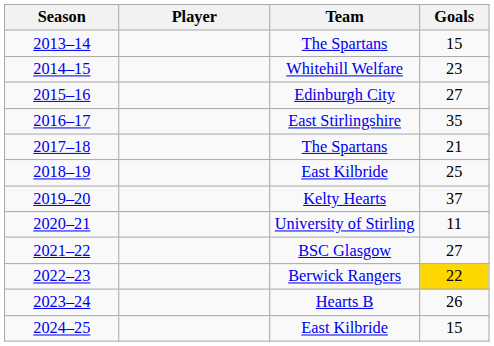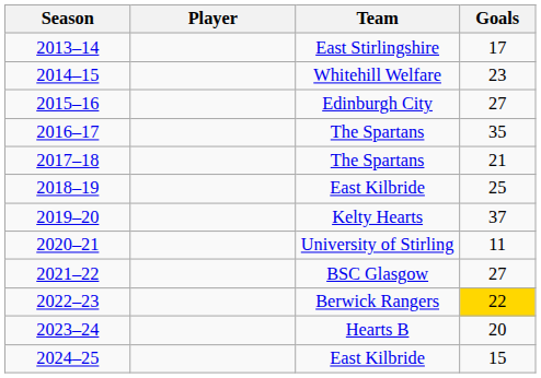 <table class="wikitable" style="text-align: center;">
 <tr>
 <th width=105>Season</th>
 <th width=140>Player</th>
 <th width=140>Team</th>
 <th width=60>Goals</th>
 </tr>
 <tr>
 <td><a href='#'>2013–14</a></td>
 <td align=left> </td>
-<td><a href='#'>The Spartans</a></td>
-<td>15</td>
+<td><a href='#'>East Stirlingshire</a></td>
+<td>17</td>
 </tr>
 <tr>
 <td><a href='#'>2014–15</a></td>
 <td align=left> </td>
 <td><a href='#'>Whitehill Welfare</a></td>
 <td>23</td>
 </tr>
 <tr>
 <td><a href='#'>2015–16</a></td>
 <td align=left> </td>
 <td><a href='#'>Edinburgh City</a></td>
 <td>27</td>
 </tr>
 <tr>
 <td><a href='#'>2016–17</a></td>
 <td align=left> </td>
-<td><a href='#'>East Stirlingshire</a></td>
+<td><a href='#'>The Spartans</a></td>
 <td>35</td>
 </tr>
 <tr>
 <td><a href='#'>2017–18</a></td>
 <td align=left> </td>
 <td><a href='#'>The Spartans</a></td>
 <td>21</td>
 </tr>
 <tr>
 <td><a href='#'>2018–19</a></td>
 <td align=left> </td>
 <td><a href='#'>East Kilbride</a></td>
 <td>25</td>
 </tr>
 <tr>
 <td><a href='#'>2019–20</a></td>
 <td align=left> </td>
 <td><a href='#'>Kelty Hearts</a></td>
 <td>37</td>
 </tr>
 <tr>
 <td><a href='#'>2020–21</a></td>
 <td align=left> </td>
 <td><a href='#'>University of Stirling</a></td>
 <td>11</td>
 </tr>
 <tr>
 <td><a href='#'>2021–22</a></td>
 <td align=left> </td>
 <td><a href='#'>BSC Glasgow</a></td>
 <td>27</td>
 </tr>
 <tr>
 <td><a href='#'>2022–23</a></td>
 <td align=left> </td>
 <td><a href='#'>Berwick Rangers</a></td>
 <td style="background: gold;">22</td>
 </tr>
 <tr>
 <td><a href='#'>2023–24</a></td>
 <td align=left> </td>
 <td><a href='#'>Hearts B</a></td>
-<td>26</td>
+<td>20</td>
 </tr>
 <tr>
 <td><a href='#'>2024–25</a></td>
 <td align=left> </td>
 <td><a href='#'>East Kilbride</a></td>
 <td>15</td>
 </tr>
 </table>
